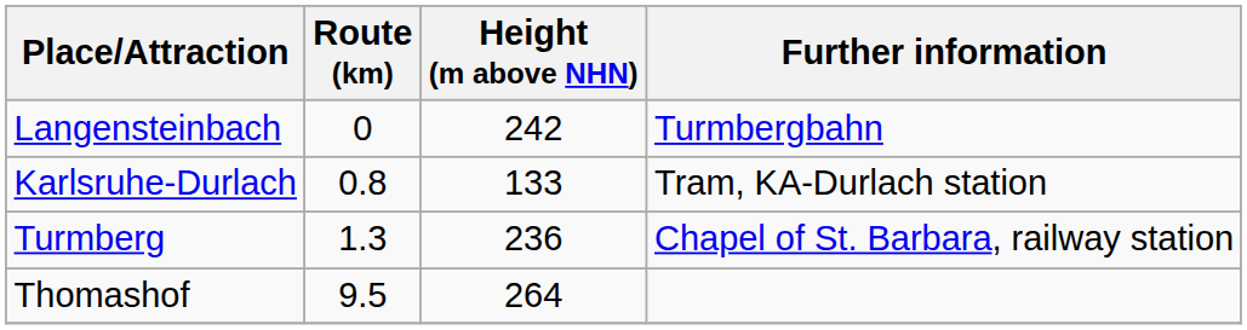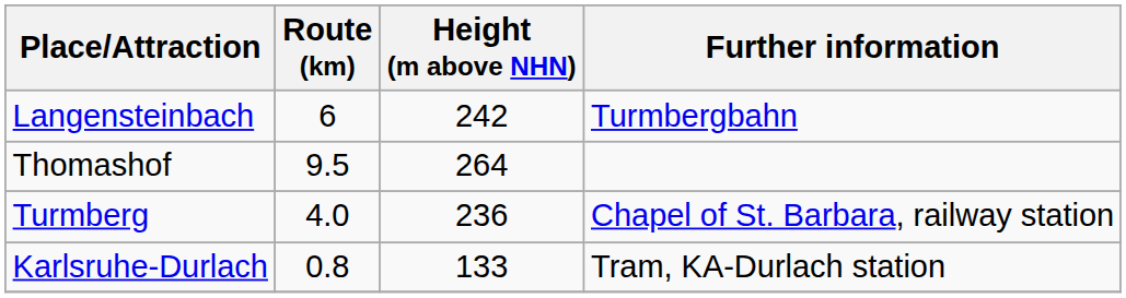 <table class="wikitable toptextcells">
 <tr class="hintergrundfarbe5">
 <th>Place/Attraction</th>
 <th>Route <br><small>(km)</small></th>
 <th>Height <br><small>(m above <a href='#'>NHN</a>)</small></th>
 <th class="unsortable">Further information</th>
 </tr>
 <tr>
 <td><a href='#'>Langensteinbach</a></td>
-<td style="text-align:center">0</td>
+<td style="text-align:center">6</td>
 <td style="text-align:center">242</td>
 <td><a href='#'>Turmbergbahn</a></td>
+</tr>
+<tr>
+<td>Thomashof</td>
+<td style="text-align:center">9.5</td>
+<td style="text-align:center">264</td>
+<td></td>
+</tr>
+<tr>
+<td><a href='#'>Turmberg</a></td>
+<td style="text-align:center">4.0</td>
+<td style="text-align:center">236</td>
+<td><a href='#'>Chapel of St. Barbara</a>, railway station</td>
 </tr>
 <tr>
 <td><a href='#'>Karlsruhe-Durlach</a></td>
 <td style="text-align:center">0.8</td>
 <td style="text-align:center">133</td>
 <td>Tram, KA-Durlach station</td>
 </tr>
 <tr>
-<td><a href='#'>Turmberg</a></td>
-<td style="text-align:center">1.3</td>
-<td style="text-align:center">236</td>
-<td><a href='#'>Chapel of St. Barbara</a>, railway station</td>
-</tr>
-<tr>
-<td>Thomashof</td>
-<td style="text-align:center">9.5</td>
-<td style="text-align:center">264</td>
-<td></td>
-</tr>
-<tr>
 </tr>
 </table>
